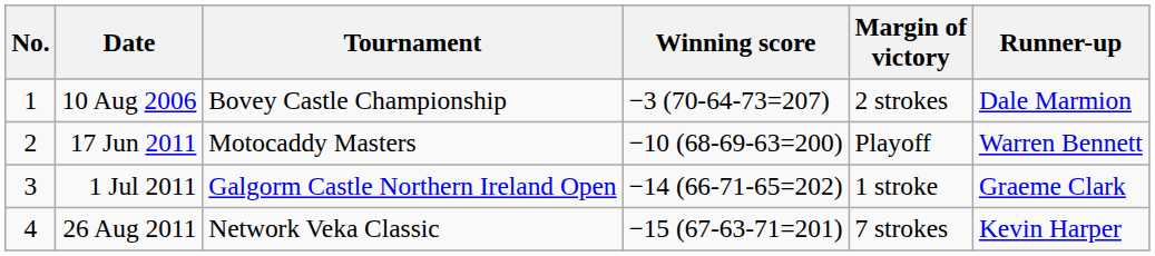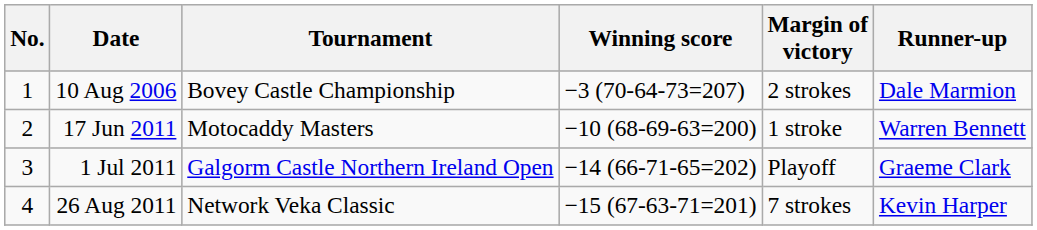 <table class="wikitable" style="font-size:95%;">
 <tr>
 <th>No.</th>
 <th>Date</th>
 <th>Tournament</th>
 <th>Winning score</th>
 <th>Margin of<br>victory</th>
 <th>Runner-up</th>
 </tr>
 <tr>
 <td align=center>1</td>
 <td align=right>10 Aug <a href='#'>2006</a></td>
 <td>Bovey Castle Championship</td>
 <td>−3 (70-64-73=207)</td>
 <td>2 strokes</td>
 <td> <a href='#'>Dale Marmion</a></td>
 </tr>
 <tr>
 <td align=center>2</td>
 <td align=right>17 Jun <a href='#'>2011</a></td>
 <td>Motocaddy Masters</td>
 <td>−10 (68-69-63=200)</td>
-<td>Playoff</td>
+<td>1 stroke</td>
 <td> <a href='#'>Warren Bennett</a></td>
 </tr>
 <tr>
 <td align=center>3</td>
 <td align=right>1 Jul 2011</td>
 <td><a href='#'>Galgorm Castle Northern Ireland Open</a></td>
 <td>−14 (66-71-65=202)</td>
-<td>1 stroke</td>
+<td>Playoff</td>
 <td> <a href='#'>Graeme Clark</a></td>
 </tr>
 <tr>
 <td align=center>4</td>
 <td align=right>26 Aug 2011</td>
 <td>Network Veka Classic</td>
 <td>−15 (67-63-71=201)</td>
 <td>7 strokes</td>
 <td> <a href='#'>Kevin Harper</a></td>
 </tr>
 </table>
